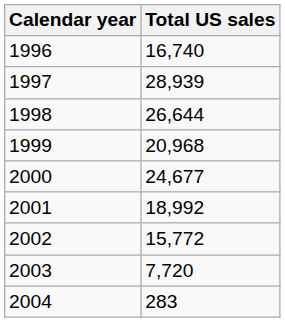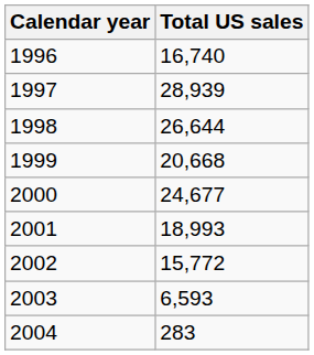 <table class=wikitable style="font-size:97%">
 <tr>
 <th>Calendar year</th>
 <th>Total US sales</th>
 </tr>
 <tr>
 <td>1996</td>
 <td>16,740</td>
 </tr>
 <tr>
 <td>1997</td>
 <td>28,939</td>
 </tr>
 <tr>
 <td>1998</td>
 <td>26,644</td>
 </tr>
 <tr>
 <td>1999</td>
-<td>20,968</td>
+<td>20,668</td>
 </tr>
 <tr>
 <td>2000</td>
 <td>24,677</td>
 </tr>
 <tr>
 <td>2001</td>
-<td>18,992</td>
+<td>18,993</td>
 </tr>
 <tr>
 <td>2002</td>
 <td>15,772</td>
 </tr>
 <tr>
 <td>2003</td>
-<td>7,720</td>
+<td>6,593</td>
 </tr>
 <tr>
 <td>2004</td>
 <td>283</td>
 </tr>
 </table>
